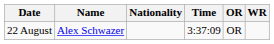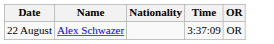 <table class=wikitable style=text-align:center>
 <tr>
 <th>Date</th>
 <th>Name</th>
 <th>Nationality</th>
 <th>Time</th>
 <th>OR</th>
-<th>WR</th>
 </tr>
 <tr>
 <td>22 August</td>
 <td><a href='#'>Alex Schwazer</a></td>
 <td align=left></td>
 <td>3:37:09</td>
 <td>OR</td>
-<td></td>
 </tr>
 </table>
